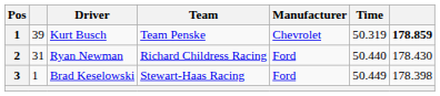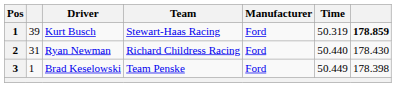 <table class="wikitable" style="font-size:95%">
 <tr>
 <th>Pos</th>
 <th></th>
 <th>Driver</th>
 <th>Team</th>
 <th>Manufacturer</th>
 <th>Time</th>
 <th></th>
 </tr>
 <tr>
 <th>1</th>
 <td>39</td>
 <td><a href='#'>Kurt Busch</a></td>
-<td><a href='#'>Team Penske</a></td>
-<td><a href='#'>Chevrolet</a></td>
+<td><a href='#'>Stewart-Haas Racing</a></td>
+<td><a href='#'>Ford</a></td>
 <td>50.319</td>
 <td><strong>178.859</strong></td>
 </tr>
 <tr>
 <th>2</th>
 <td>31</td>
 <td><a href='#'>Ryan Newman</a></td>
 <td><a href='#'>Richard Childress Racing</a></td>
 <td><a href='#'>Ford</a></td>
 <td>50.440</td>
 <td>178.430</td>
 </tr>
 <tr>
 <th>3</th>
 <td>1</td>
 <td><a href='#'>Brad Keselowski</a></td>
-<td><a href='#'>Stewart-Haas Racing</a></td>
+<td><a href='#'>Team Penske</a></td>
 <td><a href='#'>Ford</a></td>
 <td>50.449</td>
 <td>178.398</td>
 </tr>
 <tr>
 <th colspan="7"></th>
 </tr>
 </table>
